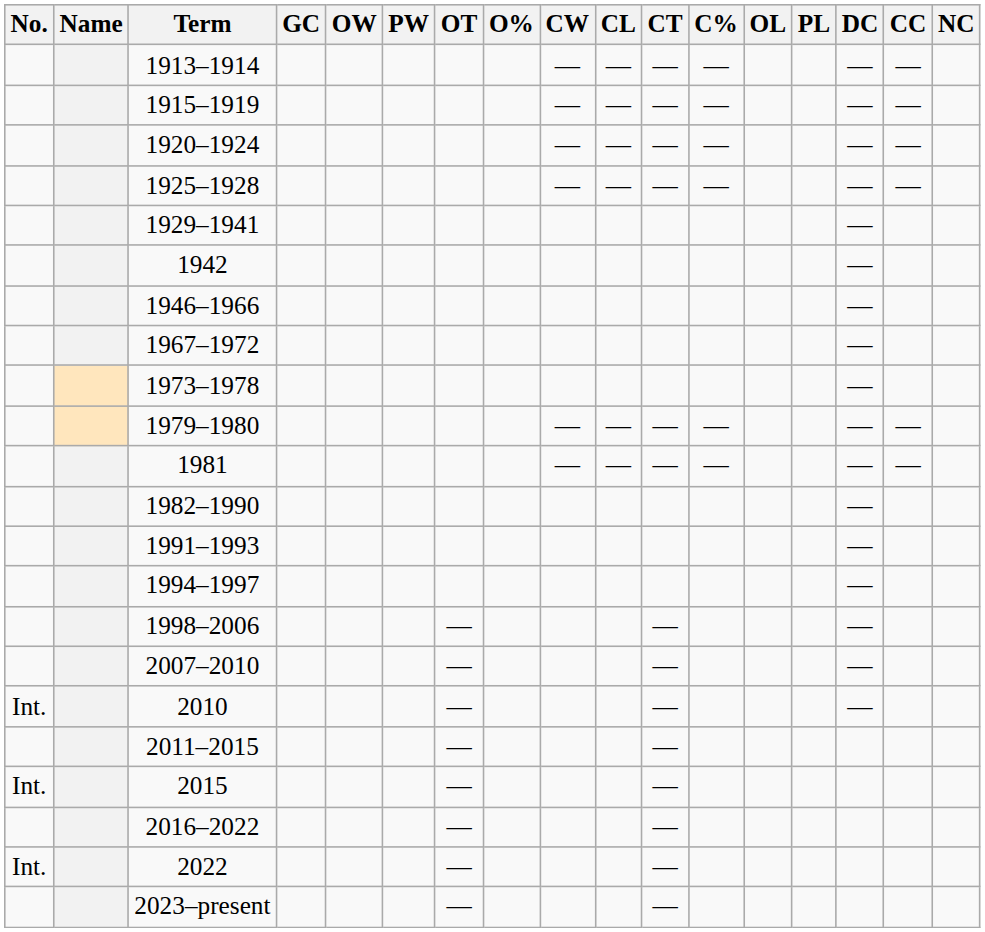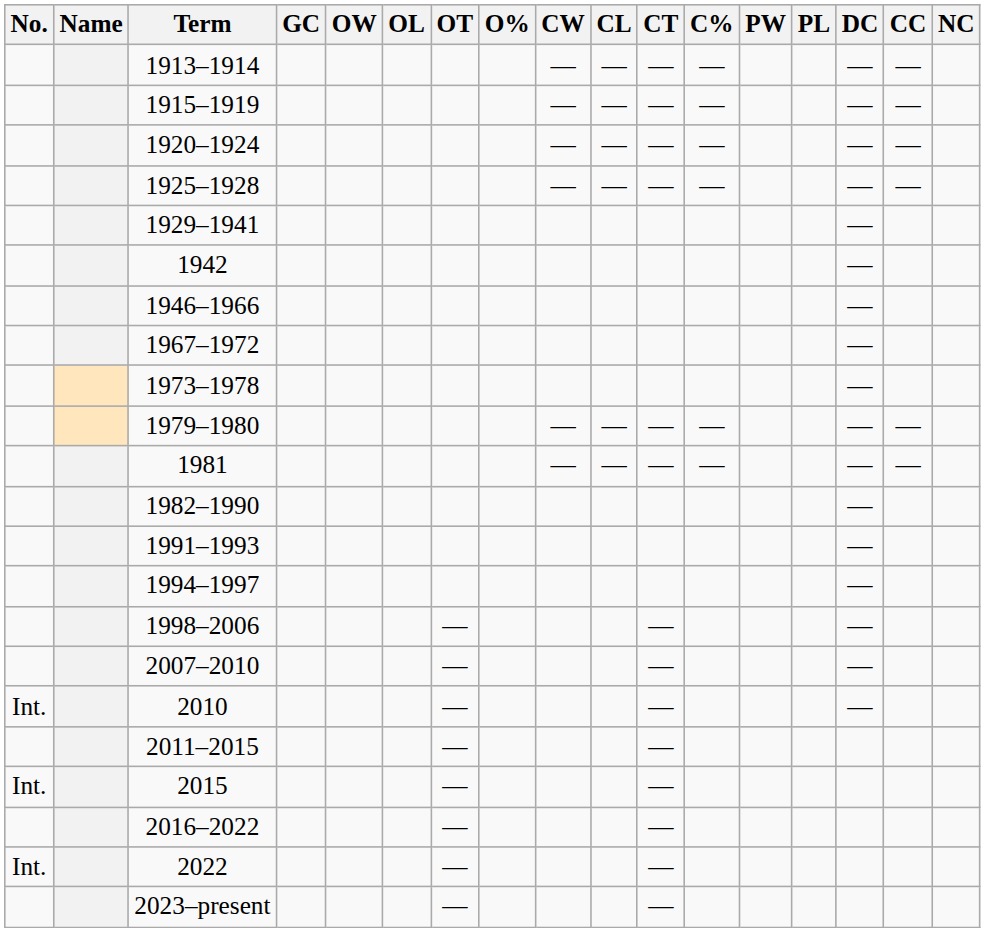 <table class="wikitable sortable" style="text-align:center">
 <tr>
 <th scope="col">No.</th>
 <th scope="col">Name</th>
 <th scope="col">Term</th>
 <th scope="col">GC</th>
 <th scope="col">OW</th>
-<th scope="col">PW</th>
+<th scope="col">OL</th>
 <th scope="col">OT</th>
 <th scope="col">O%</th>
 <th scope="col">CW</th>
 <th scope="col">CL</th>
 <th scope="col">CT</th>
 <th scope="col">C%</th>
-<th scope="col">OL</th>
+<th scope="col">PW</th>
 <th scope="col">PL</th>
 <th scope="col">DC <br></th>
 <th scope="col">CC</th>
 <th scope="col">NC</th>
 </tr>
 <tr>
 <td></td>
 <th scope="row"></th>
 <td>1913–1914</td>
 <td></td>
 <td></td>
 <td></td>
 <td></td>
 <td></td>
 <td>—</td>
 <td>—</td>
 <td>—</td>
 <td>—</td>
 <td></td>
 <td></td>
 <td>—</td>
 <td>—</td>
 <td></td>
 </tr>
 <tr>
 <td></td>
 <th scope="row"></th>
 <td>1915–1919</td>
 <td></td>
 <td></td>
 <td></td>
 <td></td>
 <td></td>
 <td>—</td>
 <td>—</td>
 <td>—</td>
 <td>—</td>
 <td></td>
 <td></td>
 <td>—</td>
 <td>—</td>
 <td></td>
 </tr>
 <tr>
 <td></td>
 <th scope="row"></th>
 <td>1920–1924</td>
 <td></td>
 <td></td>
 <td></td>
 <td></td>
 <td></td>
 <td>—</td>
 <td>—</td>
 <td>—</td>
 <td>—</td>
 <td></td>
 <td></td>
 <td>—</td>
 <td>—</td>
 <td></td>
 </tr>
 <tr>
 <td></td>
 <th scope="row"></th>
 <td>1925–1928</td>
 <td></td>
 <td></td>
 <td></td>
 <td></td>
 <td></td>
 <td>—</td>
 <td>—</td>
 <td>—</td>
 <td>—</td>
 <td></td>
 <td></td>
 <td>—</td>
 <td>—</td>
 <td></td>
 </tr>
 <tr>
 <td></td>
 <th scope="row"></th>
 <td>1929–1941</td>
 <td></td>
 <td></td>
 <td></td>
 <td></td>
 <td></td>
 <td></td>
 <td></td>
 <td></td>
 <td></td>
 <td></td>
 <td></td>
 <td>—</td>
 <td></td>
 <td></td>
 </tr>
 <tr>
 <td></td>
 <th scope="row"></th>
 <td>1942</td>
 <td></td>
 <td></td>
 <td></td>
 <td></td>
 <td></td>
 <td></td>
 <td></td>
 <td></td>
 <td></td>
 <td></td>
 <td></td>
 <td>—</td>
 <td></td>
 <td></td>
 </tr>
 <tr>
 <td></td>
 <th scope="row"></th>
 <td>1946–1966</td>
 <td></td>
 <td></td>
 <td></td>
 <td></td>
 <td></td>
 <td></td>
 <td></td>
 <td></td>
 <td></td>
 <td></td>
 <td></td>
 <td>—</td>
 <td></td>
 <td></td>
 </tr>
 <tr>
 <td></td>
 <th scope="row"></th>
 <td>1967–1972</td>
 <td></td>
 <td></td>
 <td></td>
 <td></td>
 <td></td>
 <td></td>
 <td></td>
 <td></td>
 <td></td>
 <td></td>
 <td></td>
 <td>—</td>
 <td></td>
 <td></td>
 </tr>
 <tr>
 <td></td>
 <td scope="row" align="center" bgcolor=#FFE6BD><strong></strong><sup></sup></td>
 <td>1973–1978</td>
 <td></td>
 <td></td>
 <td></td>
 <td></td>
 <td></td>
 <td></td>
 <td></td>
 <td></td>
 <td></td>
 <td></td>
 <td></td>
 <td>—</td>
 <td></td>
 <td></td>
 </tr>
 <tr>
 <td></td>
 <td scope="row" align="center" bgcolor=#FFE6BD><strong></strong><sup></sup></td>
 <td>1979–1980</td>
 <td></td>
 <td></td>
 <td></td>
 <td></td>
 <td></td>
 <td>—</td>
 <td>—</td>
 <td>—</td>
 <td>—</td>
 <td></td>
 <td></td>
 <td>—</td>
 <td>—</td>
 <td></td>
 </tr>
 <tr>
 <td></td>
 <th scope="row"></th>
 <td>1981</td>
 <td></td>
 <td></td>
 <td></td>
 <td></td>
 <td></td>
 <td>—</td>
 <td>—</td>
 <td>—</td>
 <td>—</td>
 <td></td>
 <td></td>
 <td>—</td>
 <td>—</td>
 <td></td>
 </tr>
 <tr>
 <td></td>
 <th scope="row"></th>
 <td>1982–1990</td>
 <td></td>
 <td></td>
 <td></td>
 <td></td>
 <td></td>
 <td></td>
 <td></td>
 <td></td>
 <td></td>
 <td></td>
 <td></td>
 <td>—</td>
 <td></td>
 <td></td>
 </tr>
 <tr>
 <td></td>
 <th scope="row"></th>
 <td>1991–1993</td>
 <td></td>
 <td></td>
 <td></td>
 <td></td>
 <td></td>
 <td></td>
 <td></td>
 <td></td>
 <td></td>
 <td></td>
 <td></td>
 <td>—</td>
 <td></td>
 <td></td>
 </tr>
 <tr>
 <td></td>
 <th scope="row"></th>
 <td>1994–1997</td>
 <td></td>
 <td></td>
 <td></td>
 <td></td>
 <td></td>
 <td></td>
 <td></td>
 <td></td>
 <td></td>
 <td></td>
 <td></td>
 <td>—</td>
 <td></td>
 <td></td>
 </tr>
 <tr>
 <td></td>
 <th scope="row"></th>
 <td>1998–2006</td>
 <td></td>
 <td></td>
 <td></td>
 <td>—</td>
 <td></td>
 <td></td>
 <td></td>
 <td>—</td>
 <td></td>
 <td></td>
 <td></td>
 <td>—</td>
 <td></td>
 <td></td>
 </tr>
 <tr>
 <td></td>
 <th scope="row"></th>
 <td>2007–2010</td>
 <td></td>
 <td></td>
 <td></td>
 <td>—</td>
 <td></td>
 <td></td>
 <td></td>
 <td>—</td>
 <td></td>
 <td></td>
 <td></td>
 <td>—</td>
 <td></td>
 <td></td>
 </tr>
 <tr>
 <td>Int.</td>
 <th scope="row"></th>
 <td>2010</td>
 <td></td>
 <td></td>
 <td></td>
 <td>—</td>
 <td></td>
 <td></td>
 <td></td>
 <td>—</td>
 <td></td>
 <td></td>
 <td></td>
 <td>—</td>
 <td></td>
 <td></td>
 </tr>
 <tr>
 <td></td>
 <th scope="row"></th>
 <td>2011–2015</td>
 <td></td>
 <td></td>
 <td></td>
 <td>—</td>
 <td></td>
 <td></td>
 <td></td>
 <td>—</td>
 <td></td>
 <td></td>
 <td></td>
 <td></td>
 <td></td>
 <td></td>
 </tr>
 <tr>
 <td>Int.</td>
 <th scope="row"></th>
 <td>2015</td>
 <td></td>
 <td></td>
 <td></td>
 <td>—</td>
 <td></td>
 <td></td>
 <td></td>
 <td>—</td>
 <td></td>
 <td></td>
 <td></td>
 <td></td>
 <td></td>
 <td></td>
 </tr>
 <tr>
 <td></td>
 <th scope="row"></th>
 <td>2016–2022</td>
 <td></td>
 <td></td>
 <td></td>
 <td>—</td>
 <td></td>
 <td></td>
 <td></td>
 <td>—</td>
 <td></td>
 <td></td>
 <td></td>
 <td></td>
 <td></td>
 <td></td>
 </tr>
 <tr>
 <td>Int.</td>
 <th scope="row"></th>
 <td>2022</td>
 <td></td>
 <td></td>
 <td></td>
 <td>—</td>
 <td></td>
 <td></td>
 <td></td>
 <td>—</td>
 <td></td>
 <td></td>
 <td></td>
 <td></td>
 <td></td>
 <td></td>
 </tr>
 <tr>
 <td></td>
 <th scope="row"></th>
 <td>2023–present</td>
 <td></td>
 <td></td>
 <td></td>
 <td>—</td>
 <td></td>
 <td></td>
 <td></td>
 <td>—</td>
 <td></td>
 <td></td>
 <td></td>
 <td></td>
 <td></td>
 <td></td>
 </tr>
 </table>
